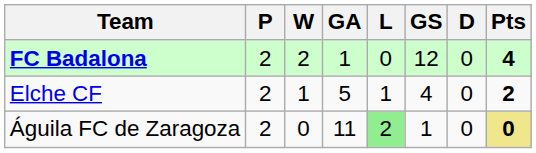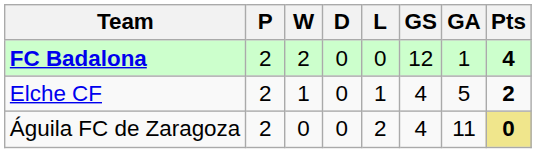 <table class=wikitable style="text-align: center;">
 <tr>
 <th width=165>Team</th>
 <th width=20>P</th>
 <th width=20>W</th>
-<th width=20>GA</th>
+<th width=20>D</th>
 <th width=20>L</th>
 <th width=20>GS</th>
-<th width=20>D</th>
+<th width=20>GA</th>
 <th width=20>Pts</th>
 </tr>
 <tr bgcolor="#CCFFCC">
 <td align=left><strong><a href='#'>FC Badalona</a></strong></td>
 <td>2</td>
 <td>2</td>
-<td>1</td>
+<td>0</td>
 <td>0</td>
 <td>12</td>
-<td>0</td>
+<td>1</td>
 <td><strong>4</strong></td>
 </tr>
 <tr>
 <td align=left><a href='#'>Elche CF</a></td>
 <td>2</td>
 <td>1</td>
-<td>5</td>
+<td>0</td>
 <td>1</td>
 <td>4</td>
-<td>0</td>
+<td>5</td>
 <td><strong>2</strong></td>
 </tr>
 <tr>
 <td align=left>Águila FC de Zaragoza</td>
 <td>2</td>
 <td>0</td>
+<td>0</td>
+<td>2</td>
+<td>4</td>
 <td>11</td>
-<td style="background: lightgreen;">2</td>
-<td>1</td>
-<td>0</td>
 <td style="background: khaki;"><strong>0</strong></td>
 </tr>
 </table>
